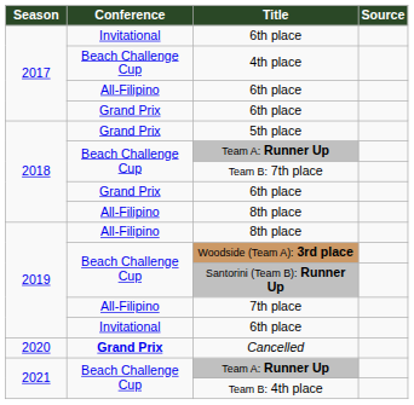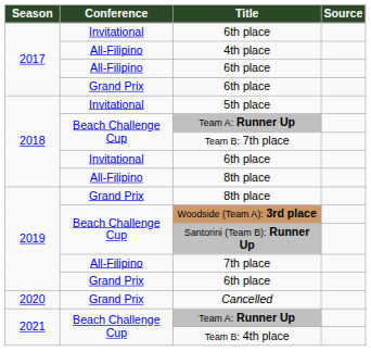 <table class="wikitable">
 <tr>
 <th width=70px style="background:#2A4826; color:white">Season</th>
 <th width=150px style="background:#2A4826; color:white">Conference</th>
 <th width=200px style="background:#2A4826; color:white">Title</th>
 <th width=50px style="background:#2A4826; color:white">Source</th>
 </tr>
 <tr align=center>
 <td rowspan=4><a href='#'>2017</a></td>
 <td><a href='#'>Invitational</a></td>
 <td>6th place</td>
 <td></td>
 </tr>
 <tr align=center>
-<td><a href='#'>Beach Challenge Cup</a></td>
+<td><a href='#'>All-Filipino</a></td>
 <td>4th place</td>
 <td></td>
 </tr>
 <tr align=center>
 <td><a href='#'>All-Filipino</a></td>
 <td>6th place</td>
 <td></td>
 </tr>
 <tr align=center>
 <td><a href='#'>Grand Prix</a></td>
 <td>6th place</td>
 <td></td>
 </tr>
 <tr align=center>
 <td rowspan=5><a href='#'>2018</a></td>
-<td><a href='#'>Grand Prix</a></td>
+<td><a href='#'>Invitational</a></td>
 <td>5th place</td>
 <td></td>
 </tr>
 <tr align=center>
 <td rowspan=2><a href='#'>Beach Challenge Cup</a></td>
 <td style="background:silver"><small>Team A:</small> <strong>Runner Up</strong></td>
 <td></td>
 </tr>
 <tr align=center>
 <td><small>Team B:</small> 7th place</td>
 <td></td>
 </tr>
 <tr align=center>
-<td><a href='#'>Grand Prix</a></td>
+<td><a href='#'>Invitational</a></td>
 <td>6th place</td>
 <td></td>
 </tr>
 <tr align=center>
 <td><a href='#'>All-Filipino</a></td>
 <td>8th place</td>
 <td></td>
 </tr>
 <tr align=center>
 <td rowspan=5><a href='#'>2019</a></td>
-<td><a href='#'>All-Filipino</a></td>
+<td><a href='#'>Grand Prix</a></td>
 <td>8th place</td>
 <td></td>
 </tr>
 <tr style="text-align: center;">
 <td rowspan=2><a href='#'>Beach Challenge Cup</a></td>
 <td style="background:#c96;"><small>Woodside (Team A):</small> <strong>3rd place</strong></td>
 <td></td>
 </tr>
 <tr style="text-align: center;">
 <td style="background:silver"><small>Santorini (Team B):</small> <strong>Runner Up</strong></td>
 <td></td>
 </tr>
 <tr align=center>
 <td><a href='#'>All-Filipino</a></td>
 <td>7th place</td>
 <td></td>
 </tr>
 <tr align=center>
-<td><a href='#'>Invitational</a></td>
+<td><a href='#'>Grand Prix</a></td>
 <td>6th place</td>
 <td></td>
 </tr>
 <tr align=center>
 <td><a href='#'>2020</a></td>
-<td><strong><a href='#'>Grand Prix</a></strong></td>
+<td><a href='#'>Grand Prix</a></td>
 <td><em>Cancelled</em></td>
 <td></td>
 </tr>
 <tr align=center>
 <td rowspan=2><a href='#'>2021</a></td>
 <td rowspan=2><a href='#'>Beach Challenge Cup</a></td>
 <td style="background:silver"><small>Team A:</small> <strong>Runner Up</strong></td>
 <td></td>
 </tr>
 <tr style="text-align: center;">
 <td><small>Team B:</small> 4th place</td>
 <td></td>
 </tr>
 </table>
